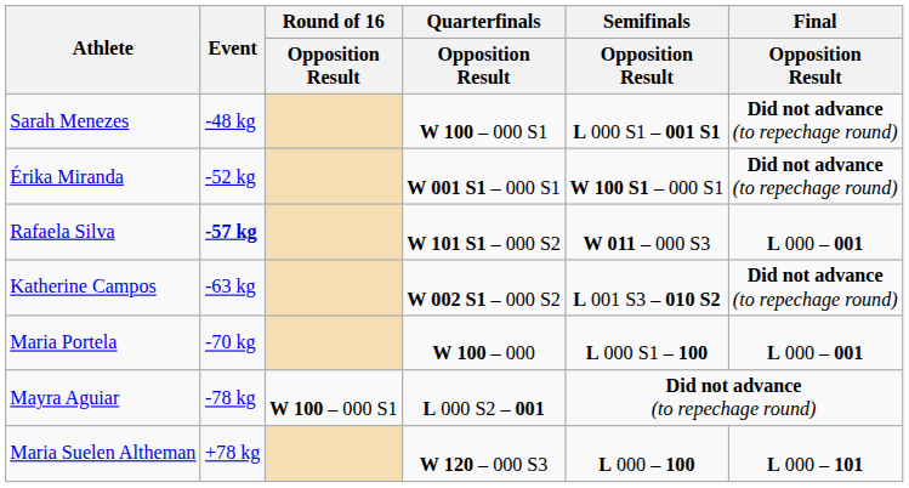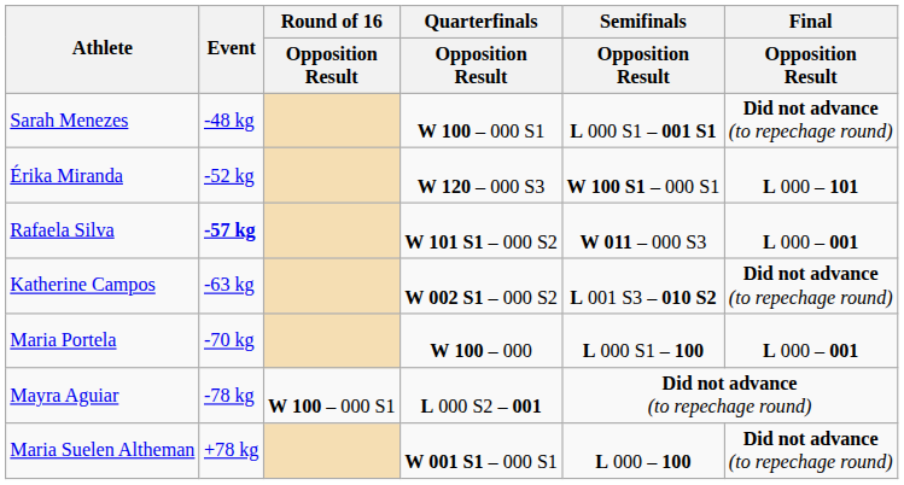 <table class="wikitable" style="font-size:90%">
 <tr>
 <th rowspan="2">Athlete</th>
 <th rowspan="2">Event</th>
 <th>Round of 16</th>
 <th>Quarterfinals</th>
 <th>Semifinals</th>
 <th>Final</th>
 </tr>
 <tr>
 <th>Opposition<br>Result</th>
 <th>Opposition<br>Result</th>
 <th>Opposition<br>Result</th>
 <th>Opposition<br>Result</th>
 </tr>
 <tr>
 <td><a href='#'>Sarah Menezes</a></td>
 <td><a href='#'>-48 kg</a></td>
 <td align="center" bgcolor=wheat></td>
 <td align=center><br><strong>W</strong> <strong>100</strong> – 000 S1</td>
 <td align=center><br><strong>L</strong> 000 S1 – <strong>001 S1</strong></td>
 <td align=center><strong>Did not advance</strong><br><em>(to repechage round)</em></td>
 </tr>
 <tr>
 <td><a href='#'>Érika Miranda</a></td>
 <td><a href='#'>-52 kg</a></td>
 <td align="center" bgcolor=wheat></td>
-<td align=center><br><strong>W</strong> <strong>001 S1</strong> – 000 S1</td>
+<td align=center><br><strong>W</strong> <strong>120</strong> – 000 S3</td>
 <td align=center><br><strong>W</strong> <strong>100 S1</strong> – 000 S1</td>
-<td align=center><strong>Did not advance</strong><br><em>(to repechage round)</em></td>
+<td align=center><br><strong>L</strong> 000 – <strong>101</strong><br></td>
 </tr>
 <tr>
 <td><a href='#'>Rafaela Silva</a></td>
 <td><strong><a href='#'>-57 kg</a></strong></td>
 <td align="center" bgcolor=wheat></td>
 <td align=center><br><strong>W</strong> <strong>101 S1</strong> – 000 S2</td>
 <td align=center><br><strong>W</strong> <strong>011</strong> – 000 S3</td>
 <td align=center><br><strong>L</strong> 000 – <strong>001</strong><br></td>
 </tr>
 <tr>
 <td><a href='#'>Katherine Campos</a></td>
 <td><a href='#'>-63 kg</a></td>
 <td align="center" bgcolor=wheat></td>
 <td align=center><br><strong>W</strong> <strong>002 S1</strong> – 000 S2</td>
 <td align=center><br><strong>L</strong> 001 S3 – <strong>010 S2</strong></td>
 <td align=center><strong>Did not advance</strong><br><em>(to repechage round)</em></td>
 </tr>
 <tr>
 <td><a href='#'>Maria Portela</a></td>
 <td><a href='#'>-70 kg</a></td>
 <td align="center" bgcolor=wheat></td>
 <td align=center><br><strong>W</strong> <strong>100</strong> – 000</td>
 <td align=center><br><strong>L</strong> 000 S1 – <strong>100</strong></td>
 <td align=center><br><strong>L</strong> 000 – <strong>001</strong><br></td>
 </tr>
 <tr>
 <td><a href='#'>Mayra Aguiar</a></td>
 <td><a href='#'>-78 kg</a></td>
 <td align=center><br><strong>W</strong> <strong>100</strong> – 000 S1</td>
 <td align=center><br><strong>L</strong> 000 S2 – <strong>001</strong></td>
 <td align=center colspan=2><strong>Did not advance</strong><br><em>(to repechage round)</em></td>
 </tr>
 <tr>
 <td><a href='#'>Maria Suelen Altheman</a></td>
 <td><a href='#'>+78 kg</a></td>
 <td align="center" bgcolor=wheat></td>
-<td align=center><br><strong>W</strong> <strong>120</strong> – 000 S3</td>
+<td align=center><br><strong>W</strong> <strong>001 S1</strong> – 000 S1</td>
 <td align=center><br><strong>L</strong> 000 – <strong>100</strong></td>
-<td align=center><br><strong>L</strong> 000 – <strong>101</strong><br></td>
+<td align=center><strong>Did not advance</strong><br><em>(to repechage round)</em></td>
 </tr>
 </table>
